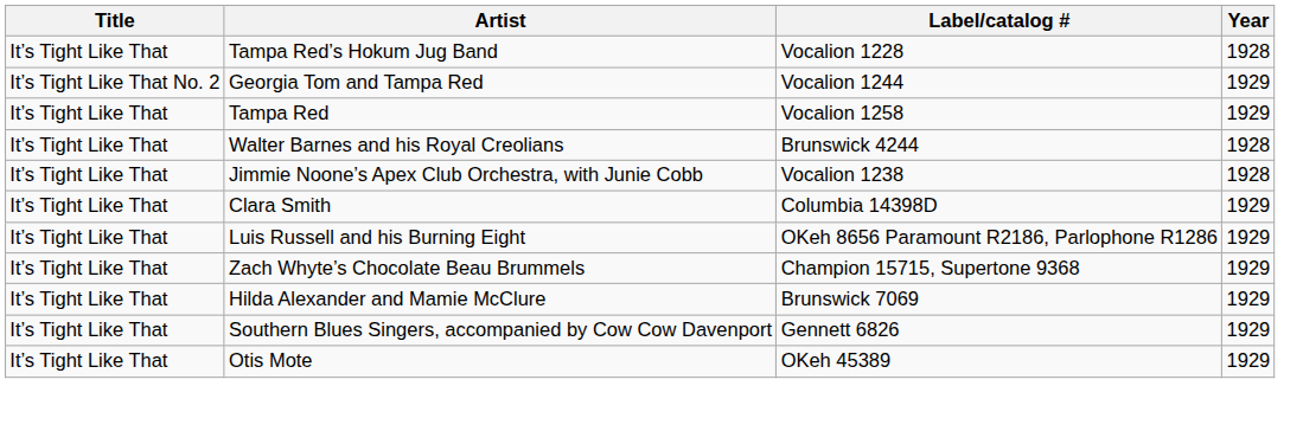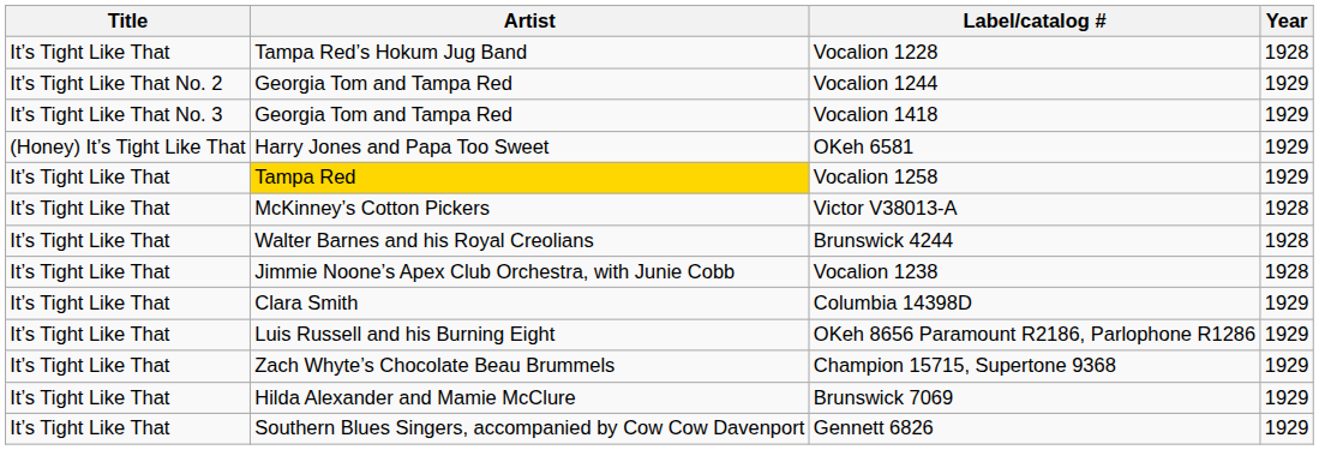 <table class="wikitable sortable">
 <tr>
 <th>Title</th>
 <th>Artist</th>
 <th>Label/catalog #</th>
 <th>Year</th>
 </tr>
 <tr>
 <td>It’s Tight Like That</td>
 <td>Tampa Red’s Hokum Jug Band</td>
 <td>Vocalion 1228</td>
 <td>1928</td>
 </tr>
 <tr>
 <td>It’s Tight Like That No. 2</td>
 <td>Georgia Tom and Tampa Red</td>
 <td>Vocalion 1244</td>
 <td>1929</td>
 </tr>
 <tr>
+<td>It’s Tight Like That No. 3</td>
+<td>Georgia Tom and Tampa Red</td>
+<td>Vocalion 1418</td>
+<td>1929</td>
+</tr>
+<tr>
+<td>(Honey) It’s Tight Like That</td>
+<td>Harry Jones and Papa Too Sweet</td>
+<td>OKeh 6581</td>
+<td>1929</td>
+</tr>
+<tr>
 <td>It’s Tight Like That</td>
-<td>Tampa Red</td>
+<td style="background: gold;">Tampa Red</td>
 <td>Vocalion 1258</td>
 <td>1929</td>
+</tr>
+<tr>
+<td>It’s Tight Like That</td>
+<td>McKinney’s Cotton Pickers</td>
+<td>Victor V38013-A</td>
+<td>1928</td>
 </tr>
 <tr>
 <td>It’s Tight Like That</td>
 <td>Walter Barnes and his Royal Creolians</td>
 <td>Brunswick 4244</td>
 <td>1928</td>
 </tr>
 <tr>
 <td>It’s Tight Like That</td>
 <td>Jimmie Noone’s Apex Club Orchestra, with Junie Cobb</td>
 <td>Vocalion 1238</td>
 <td>1928</td>
 </tr>
 <tr>
 <td>It’s Tight Like That</td>
 <td>Clara Smith</td>
 <td>Columbia 14398D</td>
 <td>1929</td>
 </tr>
 <tr>
 <td>It’s Tight Like That</td>
 <td>Luis Russell and his Burning Eight</td>
 <td>OKeh 8656 Paramount R2186, Parlophone R1286</td>
 <td>1929</td>
 </tr>
 <tr>
 <td>It’s Tight Like That</td>
 <td>Zach Whyte’s Chocolate Beau Brummels</td>
 <td>Champion 15715, Supertone 9368</td>
 <td>1929</td>
 </tr>
 <tr>
 <td>It’s Tight Like That</td>
 <td>Hilda Alexander and Mamie McClure</td>
 <td>Brunswick 7069</td>
 <td>1929</td>
 </tr>
 <tr>
 <td>It’s Tight Like That</td>
 <td>Southern Blues Singers, accompanied by Cow Cow Davenport</td>
 <td>Gennett 6826</td>
 <td>1929</td>
 </tr>
-<tr>
-<td>It’s Tight Like That</td>
-<td>Otis Mote</td>
-<td>OKeh 45389</td>
-<td>1929</td>
-</tr>
 </table>
